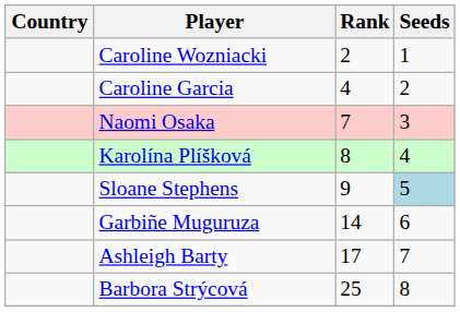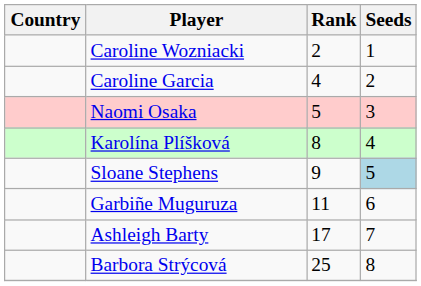 <table class="sortable wikitable">
 <tr>
 <th width="60">Country</th>
 <th width="175">Player</th>
 <th>Rank</th>
 <th>Seeds</th>
 </tr>
 <tr>
 <td></td>
 <td><a href='#'>Caroline Wozniacki</a></td>
 <td>2</td>
 <td>1</td>
 </tr>
 <tr>
 <td></td>
 <td><a href='#'>Caroline Garcia</a></td>
 <td>4</td>
 <td>2</td>
 </tr>
 <tr style="background:#fcc;">
 <td></td>
 <td><a href='#'>Naomi Osaka</a></td>
-<td>7</td>
+<td>5</td>
 <td>3</td>
 </tr>
 <tr style="background:#cfc;">
 <td></td>
 <td><a href='#'>Karolína Plíšková</a></td>
 <td>8</td>
 <td>4</td>
 </tr>
 <tr>
 <td></td>
 <td><a href='#'>Sloane Stephens</a></td>
 <td>9</td>
 <td style="background: lightblue;">5</td>
 </tr>
 <tr>
 <td></td>
 <td><a href='#'>Garbiñe Muguruza</a></td>
-<td>14</td>
+<td>11</td>
 <td>6</td>
 </tr>
 <tr>
 <td></td>
 <td><a href='#'>Ashleigh Barty</a></td>
 <td>17</td>
 <td>7</td>
 </tr>
 <tr>
 <td></td>
 <td><a href='#'>Barbora Strýcová</a></td>
 <td>25</td>
 <td>8</td>
 </tr>
 <tr>
 </tr>
 </table>
